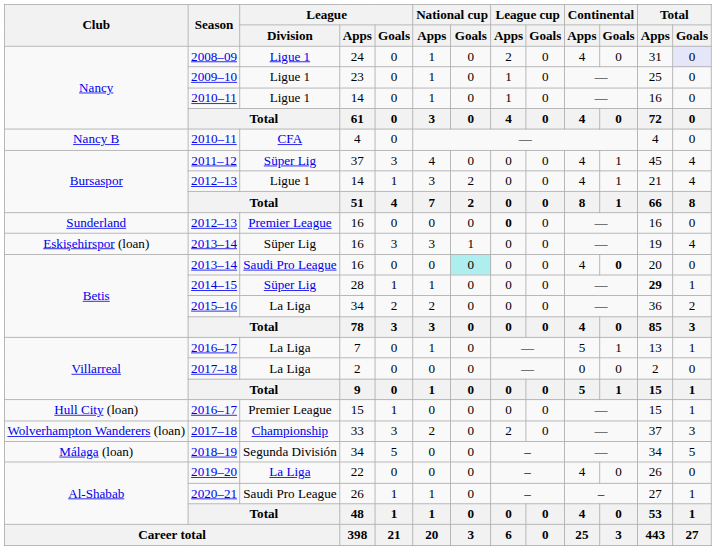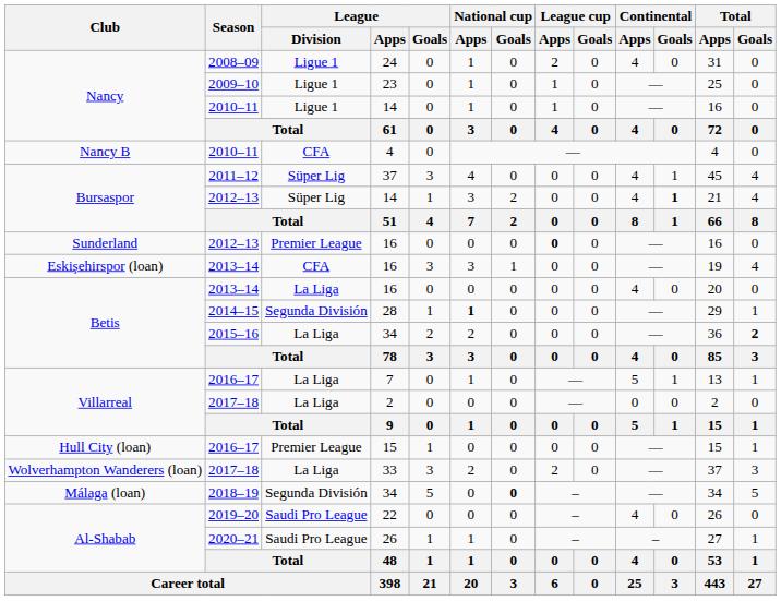 <table class="wikitable" style="text-align:center">
 <tr>
 <th rowspan="2">Club</th>
 <th rowspan="2">Season</th>
 <th colspan="3">League</th>
 <th colspan="2">National cup</th>
 <th colspan="2">League cup</th>
 <th colspan="2">Continental</th>
 <th colspan="2">Total</th>
 </tr>
 <tr>
 <th>Division</th>
 <th>Apps</th>
 <th>Goals</th>
 <th>Apps</th>
 <th>Goals</th>
 <th>Apps</th>
 <th>Goals</th>
 <th>Apps</th>
 <th>Goals</th>
 <th>Apps</th>
 <th>Goals</th>
 </tr>
 <tr>
 <td rowspan="4"><a href='#'>Nancy</a></td>
 <td><a href='#'>2008–09</a></td>
 <td><a href='#'>Ligue 1</a></td>
 <td>24</td>
 <td>0</td>
 <td>1</td>
 <td>0</td>
 <td>2</td>
 <td>0</td>
 <td>4</td>
 <td>0</td>
 <td>31</td>
-<td style="background: lavender;">0</td>
+<td>0</td>
 </tr>
 <tr>
 <td><a href='#'>2009–10</a></td>
 <td>Ligue 1</td>
 <td>23</td>
 <td>0</td>
 <td>1</td>
 <td>0</td>
 <td>1</td>
 <td>0</td>
 <td colspan="2">—</td>
 <td>25</td>
 <td>0</td>
 </tr>
 <tr>
 <td><a href='#'>2010–11</a></td>
 <td>Ligue 1</td>
 <td>14</td>
 <td>0</td>
 <td>1</td>
 <td>0</td>
 <td>1</td>
 <td>0</td>
 <td colspan="2">—</td>
 <td>16</td>
 <td>0</td>
 </tr>
 <tr>
 <th colspan="2">Total</th>
 <th>61</th>
 <th>0</th>
 <th>3</th>
 <th>0</th>
 <th>4</th>
 <th>0</th>
 <th>4</th>
 <th>0</th>
 <th>72</th>
 <th>0</th>
 </tr>
 <tr>
 <td><a href='#'>Nancy B</a></td>
 <td><a href='#'>2010–11</a></td>
 <td><a href='#'>CFA</a></td>
 <td>4</td>
 <td>0</td>
 <td colspan=6>—</td>
 <td>4</td>
 <td>0</td>
 </tr>
 <tr>
 <td rowspan="3"><a href='#'>Bursaspor</a></td>
 <td><a href='#'>2011–12</a></td>
 <td><a href='#'>Süper Lig</a></td>
 <td>37</td>
 <td>3</td>
 <td>4</td>
 <td>0</td>
 <td>0</td>
 <td>0</td>
 <td>4</td>
 <td>1</td>
 <td>45</td>
 <td>4</td>
 </tr>
 <tr>
 <td><a href='#'>2012–13</a></td>
-<td>Ligue 1</td>
+<td>Süper Lig</td>
 <td>14</td>
 <td>1</td>
 <td>3</td>
 <td>2</td>
 <td>0</td>
 <td>0</td>
 <td>4</td>
-<td>1</td>
+<td><strong>1</strong></td>
 <td>21</td>
 <td>4</td>
 </tr>
 <tr>
 <th colspan="2">Total</th>
 <th>51</th>
 <th>4</th>
 <th>7</th>
 <th>2</th>
 <th>0</th>
 <th>0</th>
 <th>8</th>
 <th>1</th>
 <th>66</th>
 <th>8</th>
 </tr>
 <tr>
 <td><a href='#'>Sunderland</a></td>
 <td><a href='#'>2012–13</a></td>
 <td><a href='#'>Premier League</a></td>
 <td>16</td>
 <td>0</td>
 <td>0</td>
 <td>0</td>
 <td><strong>0</strong></td>
 <td>0</td>
 <td colspan="2">—</td>
 <td>16</td>
 <td>0</td>
 </tr>
 <tr>
 <td><a href='#'>Eskişehirspor</a> (loan)</td>
 <td><a href='#'>2013–14</a></td>
-<td>Süper Lig</td>
+<td><a href='#'>CFA</a></td>
 <td>16</td>
 <td>3</td>
 <td>3</td>
 <td>1</td>
 <td>0</td>
 <td>0</td>
 <td colspan="2">—</td>
 <td>19</td>
 <td>4</td>
 </tr>
 <tr>
 <td rowspan="4"><a href='#'>Betis</a></td>
 <td><a href='#'>2013–14</a></td>
-<td><a href='#'>Saudi Pro League</a></td>
+<td><a href='#'>La Liga</a></td>
 <td>16</td>
 <td>0</td>
 <td>0</td>
-<td style="background: paleturquoise;">0</td>
+<td>0</td>
 <td>0</td>
 <td>0</td>
 <td>4</td>
-<td><strong>0</strong></td>
+<td>0</td>
 <td>20</td>
 <td>0</td>
 </tr>
 <tr>
 <td><a href='#'>2014–15</a></td>
-<td><a href='#'>Süper Lig</a></td>
+<td><a href='#'>Segunda División</a></td>
 <td>28</td>
 <td>1</td>
-<td>1</td>
+<td><strong>1</strong></td>
 <td>0</td>
 <td>0</td>
 <td>0</td>
 <td colspan="2">—</td>
-<td><strong>29</strong></td>
+<td>29</td>
 <td>1</td>
 </tr>
 <tr>
 <td><a href='#'>2015–16</a></td>
 <td>La Liga</td>
 <td>34</td>
 <td>2</td>
 <td>2</td>
 <td>0</td>
 <td>0</td>
 <td>0</td>
 <td colspan="2">—</td>
 <td>36</td>
-<td>2</td>
+<td><strong>2</strong></td>
 </tr>
 <tr>
 <th colspan="2">Total</th>
 <th>78</th>
 <th>3</th>
 <th>3</th>
 <th>0</th>
 <th>0</th>
 <th>0</th>
 <th>4</th>
 <th>0</th>
 <th>85</th>
 <th>3</th>
 </tr>
 <tr>
 <td rowspan="3"><a href='#'>Villarreal</a></td>
 <td><a href='#'>2016–17</a></td>
 <td>La Liga</td>
 <td>7</td>
 <td>0</td>
 <td>1</td>
 <td>0</td>
 <td colspan="2">—</td>
 <td>5</td>
 <td>1</td>
 <td>13</td>
 <td>1</td>
 </tr>
 <tr>
 <td><a href='#'>2017–18</a></td>
 <td>La Liga</td>
 <td>2</td>
 <td>0</td>
 <td>0</td>
 <td>0</td>
 <td colspan="2">—</td>
 <td>0</td>
 <td>0</td>
 <td>2</td>
 <td>0</td>
 </tr>
 <tr>
 <th colspan="2">Total</th>
 <th>9</th>
 <th>0</th>
 <th>1</th>
 <th>0</th>
 <th>0</th>
 <th>0</th>
 <th>5</th>
 <th>1</th>
 <th>15</th>
 <th>1</th>
 </tr>
 <tr>
 <td><a href='#'>Hull City</a> (loan)</td>
 <td><a href='#'>2016–17</a></td>
 <td>Premier League</td>
 <td>15</td>
 <td>1</td>
 <td>0</td>
 <td>0</td>
 <td>0</td>
 <td>0</td>
 <td colspan="2">—</td>
 <td>15</td>
 <td>1</td>
 </tr>
 <tr>
 <td><a href='#'>Wolverhampton Wanderers</a> (loan)</td>
 <td><a href='#'>2017–18</a></td>
-<td><a href='#'>Championship</a></td>
+<td>La Liga</td>
 <td>33</td>
 <td>3</td>
 <td>2</td>
 <td>0</td>
 <td>2</td>
 <td>0</td>
 <td colspan="2">—</td>
 <td>37</td>
 <td>3</td>
 </tr>
 <tr>
 <td><a href='#'>Málaga</a> (loan)</td>
 <td><a href='#'>2018–19</a></td>
 <td>Segunda División</td>
 <td>34</td>
 <td>5</td>
 <td>0</td>
-<td>0</td>
+<td><strong>0</strong></td>
 <td colspan="2">–</td>
 <td colspan="2">—</td>
 <td>34</td>
 <td>5</td>
 </tr>
 <tr>
 <td rowspan="3"><a href='#'>Al-Shabab</a></td>
 <td><a href='#'>2019–20</a></td>
-<td><a href='#'>La Liga</a></td>
+<td><a href='#'>Saudi Pro League</a></td>
 <td>22</td>
 <td>0</td>
 <td>0</td>
 <td>0</td>
 <td colspan="2">–</td>
 <td>4</td>
 <td>0</td>
 <td>26</td>
 <td>0</td>
 </tr>
 <tr>
 <td><a href='#'>2020–21</a></td>
 <td>Saudi Pro League</td>
 <td>26</td>
 <td>1</td>
 <td>1</td>
 <td>0</td>
 <td colspan="2">–</td>
 <td colspan="2">–</td>
 <td>27</td>
 <td>1</td>
 </tr>
 <tr>
 <th colspan="2">Total</th>
 <th>48</th>
 <th>1</th>
 <th>1</th>
 <th>0</th>
 <th>0</th>
 <th>0</th>
 <th>4</th>
 <th>0</th>
 <th>53</th>
 <th>1</th>
 </tr>
 <tr>
 <th colspan="3">Career total</th>
 <th>398</th>
 <th>21</th>
 <th>20</th>
 <th>3</th>
 <th>6</th>
 <th>0</th>
 <th>25</th>
 <th>3</th>
 <th>443</th>
 <th>27</th>
 </tr>
 </table>
